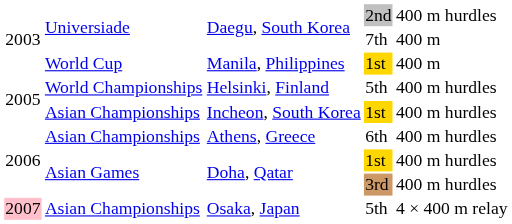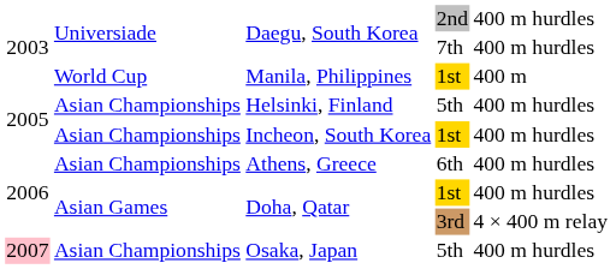 <table>
 <tr>
 <td rowspan=3>2003</td>
 <td rowspan=2><a href='#'>Universiade</a></td>
 <td rowspan=2><a href='#'>Daegu</a>, <a href='#'>South Korea</a></td>
 <td bgcolor="silver">2nd</td>
 <td>400 m hurdles</td>
 <td></td>
 </tr>
 <tr>
 <td>7th</td>
-<td>400 m</td>
+<td>400 m hurdles</td>
 <td></td>
 </tr>
 <tr>
 <td><a href='#'>World Cup</a></td>
 <td><a href='#'>Manila</a>, <a href='#'>Philippines</a></td>
 <td bgcolor="gold">1st</td>
 <td>400 m</td>
 <td></td>
 </tr>
 <tr>
 <td rowspan=2>2005</td>
-<td><a href='#'>World Championships</a></td>
+<td><a href='#'>Asian Championships</a></td>
 <td><a href='#'>Helsinki</a>, <a href='#'>Finland</a></td>
 <td>5th</td>
 <td>400 m hurdles</td>
 <td></td>
 </tr>
 <tr>
 <td><a href='#'>Asian Championships</a></td>
 <td><a href='#'>Incheon</a>, <a href='#'>South Korea</a></td>
 <td bgcolor="gold">1st</td>
 <td>400 m hurdles</td>
 <td></td>
 </tr>
 <tr>
 <td rowspan=3>2006</td>
 <td><a href='#'>Asian Championships</a></td>
 <td><a href='#'>Athens</a>, <a href='#'>Greece</a></td>
 <td>6th</td>
 <td>400 m hurdles</td>
 <td></td>
 </tr>
 <tr>
 <td rowspan=2><a href='#'>Asian Games</a></td>
 <td rowspan=2><a href='#'>Doha</a>, <a href='#'>Qatar</a></td>
 <td bgcolor="gold">1st</td>
 <td>400 m hurdles</td>
 <td></td>
 </tr>
 <tr>
 <td bgcolor="cc9966">3rd</td>
-<td>400 m hurdles</td>
+<td>4 × 400 m relay</td>
 </tr>
 <tr>
 <td style="background: pink;">2007</td>
 <td><a href='#'>Asian Championships</a></td>
 <td><a href='#'>Osaka</a>, <a href='#'>Japan</a></td>
 <td>5th</td>
-<td>4 × 400 m relay</td>
+<td>400 m hurdles</td>
 <td></td>
 </tr>
 </table>
